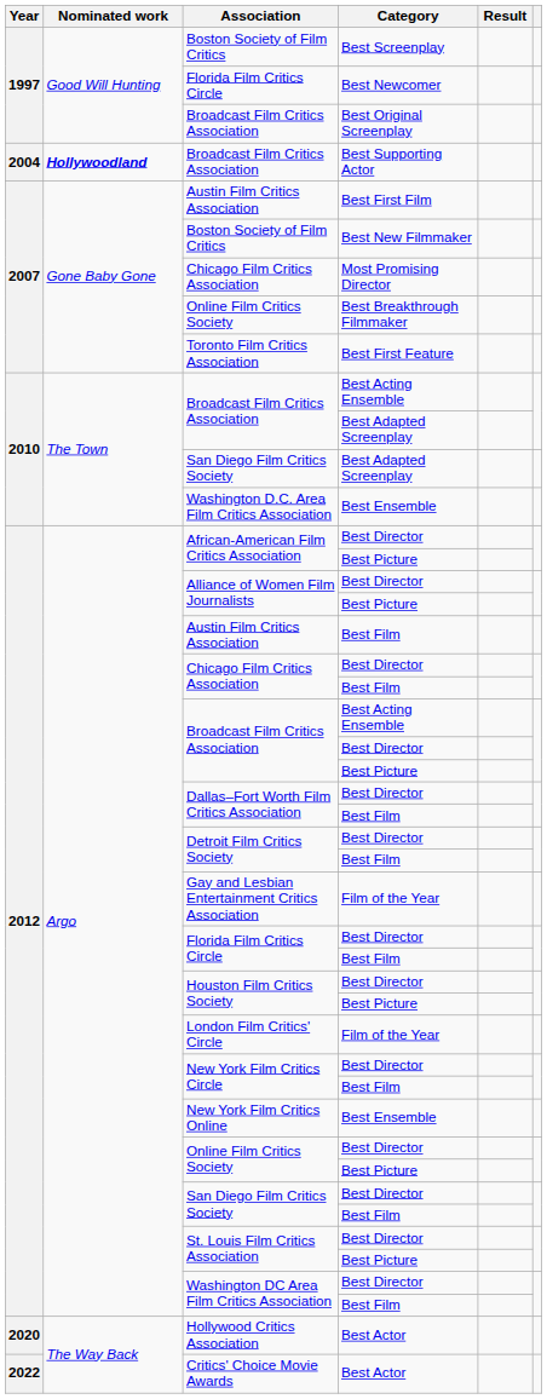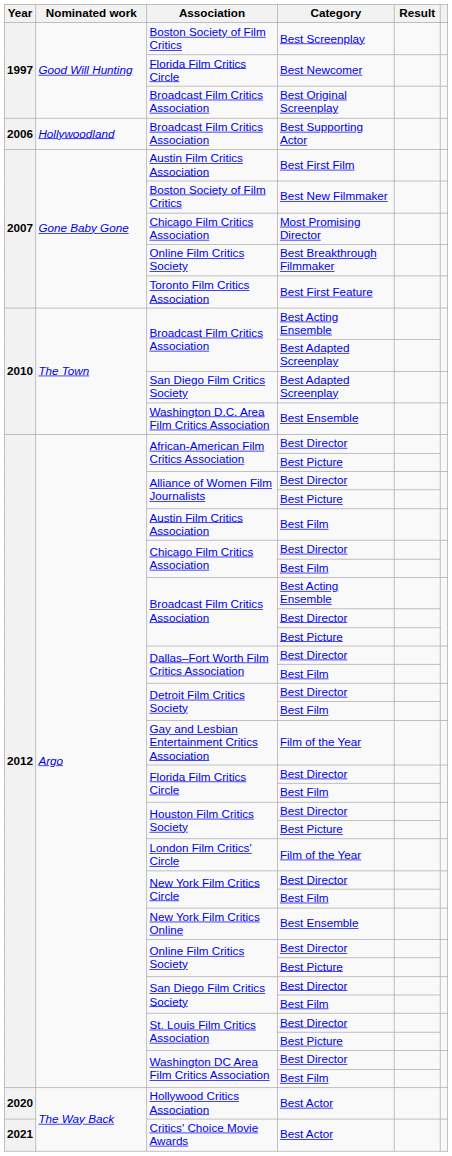 <table class=wikitable>
 <tr>
 <th scope="col" style="width:1em;">Year</th>
 <th scope="col" style="width:20em;">Nominated work</th>
 <th scope="col" style="width:30em;">Association</th>
 <th scope="col" style="width:25em;">Category</th>
 <th scope="col" style="width:5em;">Result</th>
 <th scope="col" style="width:1em;"></th>
 </tr>
 <tr>
 <th scope="row" rowspan="3">1997</th>
 <td rowspan="3"><em><a href='#'>Good Will Hunting</a></em></td>
 <td><a href='#'>Boston Society of Film Critics</a></td>
 <td><a href='#'>Best Screenplay</a></td>
 <td></td>
 <td style="text-align:center;"></td>
 </tr>
 <tr>
 <td><a href='#'>Florida Film Critics Circle</a></td>
 <td><a href='#'>Best Newcomer</a></td>
 <td></td>
 <td style="text-align:center;"></td>
 </tr>
 <tr>
 <td><a href='#'>Broadcast Film Critics Association</a></td>
 <td><a href='#'>Best Original Screenplay</a></td>
 <td></td>
 <td style="text-align:center;"></td>
 </tr>
 <tr>
-<th scope="row">2004</th>
-<td><strong><em><a href='#'>Hollywoodland</a></em></strong></td>
+<th scope="row">2006</th>
+<td><em><a href='#'>Hollywoodland</a></em></td>
 <td><a href='#'>Broadcast Film Critics Association</a></td>
 <td><a href='#'>Best Supporting Actor</a></td>
 <td></td>
 <td style="text-align:center;"></td>
 </tr>
 <tr>
 <th scope="row" rowspan="5">2007</th>
 <td rowspan="5"><em><a href='#'>Gone Baby Gone</a></em></td>
 <td><a href='#'>Austin Film Critics Association</a></td>
 <td><a href='#'>Best First Film</a></td>
 <td></td>
 <td style="text-align:center;"></td>
 </tr>
 <tr>
 <td><a href='#'>Boston Society of Film Critics</a></td>
 <td><a href='#'>Best New Filmmaker</a></td>
 <td></td>
 <td style="text-align:center;"></td>
 </tr>
 <tr>
 <td><a href='#'>Chicago Film Critics Association</a></td>
 <td><a href='#'>Most Promising Director</a></td>
 <td></td>
 <td style="text-align:center;"></td>
 </tr>
 <tr>
 <td><a href='#'>Online Film Critics Society</a></td>
 <td><a href='#'>Best Breakthrough Filmmaker</a></td>
 <td></td>
 <td style="text-align:center;"></td>
 </tr>
 <tr>
 <td><a href='#'>Toronto Film Critics Association</a></td>
 <td><a href='#'>Best First Feature</a></td>
 <td></td>
 <td style="text-align:center;"></td>
 </tr>
 <tr>
 <th scope="row" rowspan="4">2010</th>
 <td rowspan="4"><em><a href='#'>The Town</a></em></td>
 <td rowspan="2"><a href='#'>Broadcast Film Critics Association</a></td>
 <td><a href='#'>Best Acting Ensemble</a></td>
 <td></td>
 <td rowspan="2" style="text-align:center;"></td>
 </tr>
 <tr>
 <td><a href='#'>Best Adapted Screenplay</a></td>
 <td></td>
 </tr>
 <tr>
 <td><a href='#'>San Diego Film Critics Society</a></td>
 <td><a href='#'>Best Adapted Screenplay</a></td>
 <td></td>
 <td style="text-align:center;"></td>
 </tr>
 <tr>
 <td><a href='#'>Washington D.C. Area Film Critics Association</a></td>
 <td><a href='#'>Best Ensemble</a></td>
 <td></td>
 <td style="text-align:center;"></td>
 </tr>
 <tr>
 <th scope="row" rowspan="31">2012</th>
 <td rowspan="31"><em><a href='#'>Argo</a></em></td>
 <td rowspan="2"><a href='#'>African-American Film Critics Association</a></td>
 <td><a href='#'>Best Director</a></td>
 <td></td>
 <td rowspan="2" style="text-align:center;"></td>
 </tr>
 <tr>
 <td><a href='#'>Best Picture</a></td>
 <td></td>
 </tr>
 <tr>
 <td rowspan="2"><a href='#'>Alliance of Women Film Journalists</a></td>
 <td><a href='#'>Best Director</a></td>
 <td></td>
 <td rowspan="2" style="text-align:center;"></td>
 </tr>
 <tr>
 <td><a href='#'>Best Picture</a></td>
 <td></td>
 </tr>
 <tr>
 <td><a href='#'>Austin Film Critics Association</a></td>
 <td><a href='#'>Best Film</a></td>
 <td></td>
 <td style="text-align:center;"></td>
 </tr>
 <tr>
 <td rowspan="2"><a href='#'>Chicago Film Critics Association</a></td>
 <td><a href='#'>Best Director</a></td>
 <td></td>
 <td rowspan="2" style="text-align:center;"></td>
 </tr>
 <tr>
 <td><a href='#'>Best Film</a></td>
 <td></td>
 </tr>
 <tr>
 <td rowspan="3"><a href='#'>Broadcast Film Critics Association</a></td>
 <td><a href='#'>Best Acting Ensemble</a></td>
 <td></td>
 <td rowspan="3" style="text-align:center;"></td>
 </tr>
 <tr>
 <td><a href='#'>Best Director</a></td>
 <td></td>
 </tr>
 <tr>
 <td><a href='#'>Best Picture</a></td>
 <td></td>
 </tr>
 <tr>
 <td rowspan="2"><a href='#'>Dallas–Fort Worth Film Critics Association</a></td>
 <td><a href='#'>Best Director</a></td>
 <td></td>
 <td style="text-align:center;" rowspan=2></td>
 </tr>
 <tr>
 <td><a href='#'>Best Film</a></td>
 <td></td>
 </tr>
 <tr>
 <td rowspan="2"><a href='#'>Detroit Film Critics Society</a></td>
 <td><a href='#'>Best Director</a></td>
 <td></td>
 <td style="text-align:center;" rowspan=2></td>
 </tr>
 <tr>
 <td><a href='#'>Best Film</a></td>
 <td></td>
 </tr>
 <tr>
 <td><a href='#'>Gay and Lesbian Entertainment Critics Association</a></td>
 <td><a href='#'>Film of the Year</a></td>
 <td></td>
 <td style="text-align:center;"></td>
 </tr>
 <tr>
 <td rowspan="2"><a href='#'>Florida Film Critics Circle</a></td>
 <td><a href='#'>Best Director</a></td>
 <td></td>
 <td style="text-align:center;" rowspan=2></td>
 </tr>
 <tr>
 <td><a href='#'>Best Film</a></td>
 <td></td>
 </tr>
 <tr>
 <td rowspan="2"><a href='#'>Houston Film Critics Society</a></td>
 <td><a href='#'>Best Director</a></td>
 <td></td>
 <td style="text-align:center;" rowspan=2></td>
 </tr>
 <tr>
 <td><a href='#'>Best Picture</a></td>
 <td></td>
 </tr>
 <tr>
 <td><a href='#'>London Film Critics' Circle</a></td>
 <td><a href='#'>Film of the Year</a></td>
 <td></td>
 <td style="text-align:center;"></td>
 </tr>
 <tr>
 <td rowspan="2"><a href='#'>New York Film Critics Circle</a></td>
 <td><a href='#'>Best Director</a></td>
 <td></td>
 <td rowspan=2 style="text-align:center;"></td>
 </tr>
 <tr>
 <td><a href='#'>Best Film</a></td>
 <td></td>
 </tr>
 <tr>
 <td><a href='#'>New York Film Critics Online</a></td>
 <td><a href='#'>Best Ensemble</a></td>
 <td></td>
 <td style="text-align:center;"></td>
 </tr>
 <tr>
 <td rowspan="2"><a href='#'>Online Film Critics Society</a></td>
 <td><a href='#'>Best Director</a></td>
 <td></td>
 <td rowspan=2 style="text-align:center;"></td>
 </tr>
 <tr>
 <td><a href='#'>Best Picture</a></td>
 <td></td>
 </tr>
 <tr>
 <td rowspan="2"><a href='#'>San Diego Film Critics Society</a></td>
 <td><a href='#'>Best Director</a></td>
 <td></td>
 <td rowspan=2 style="text-align:center;"></td>
 </tr>
 <tr>
 <td><a href='#'>Best Film</a></td>
 <td></td>
 </tr>
 <tr>
 <td rowspan="2"><a href='#'>St. Louis Film Critics Association</a></td>
 <td><a href='#'>Best Director</a></td>
 <td></td>
 <td rowspan=2 style="text-align:center;"></td>
 </tr>
 <tr>
 <td><a href='#'>Best Picture</a></td>
 <td></td>
 </tr>
 <tr>
 <td rowspan="2"><a href='#'>Washington DC Area Film Critics Association</a></td>
 <td><a href='#'>Best Director</a></td>
 <td></td>
 <td rowspan=2 style="text-align:center;"></td>
 </tr>
 <tr>
 <td><a href='#'>Best Film</a></td>
 <td></td>
 </tr>
 <tr>
 <th scope="row">2020</th>
 <td rowspan="2"><em><a href='#'>The Way Back</a></em></td>
 <td><a href='#'>Hollywood Critics Association</a></td>
 <td><a href='#'>Best Actor</a></td>
 <td></td>
 <td style="text-align:center;"></td>
 </tr>
 <tr>
-<th scope="row">2022</th>
+<th scope="row">2021</th>
 <td><a href='#'>Critics' Choice Movie Awards</a></td>
 <td><a href='#'>Best Actor</a></td>
 <td></td>
 <td style="text-align:center;"></td>
 </tr>
 </table>
